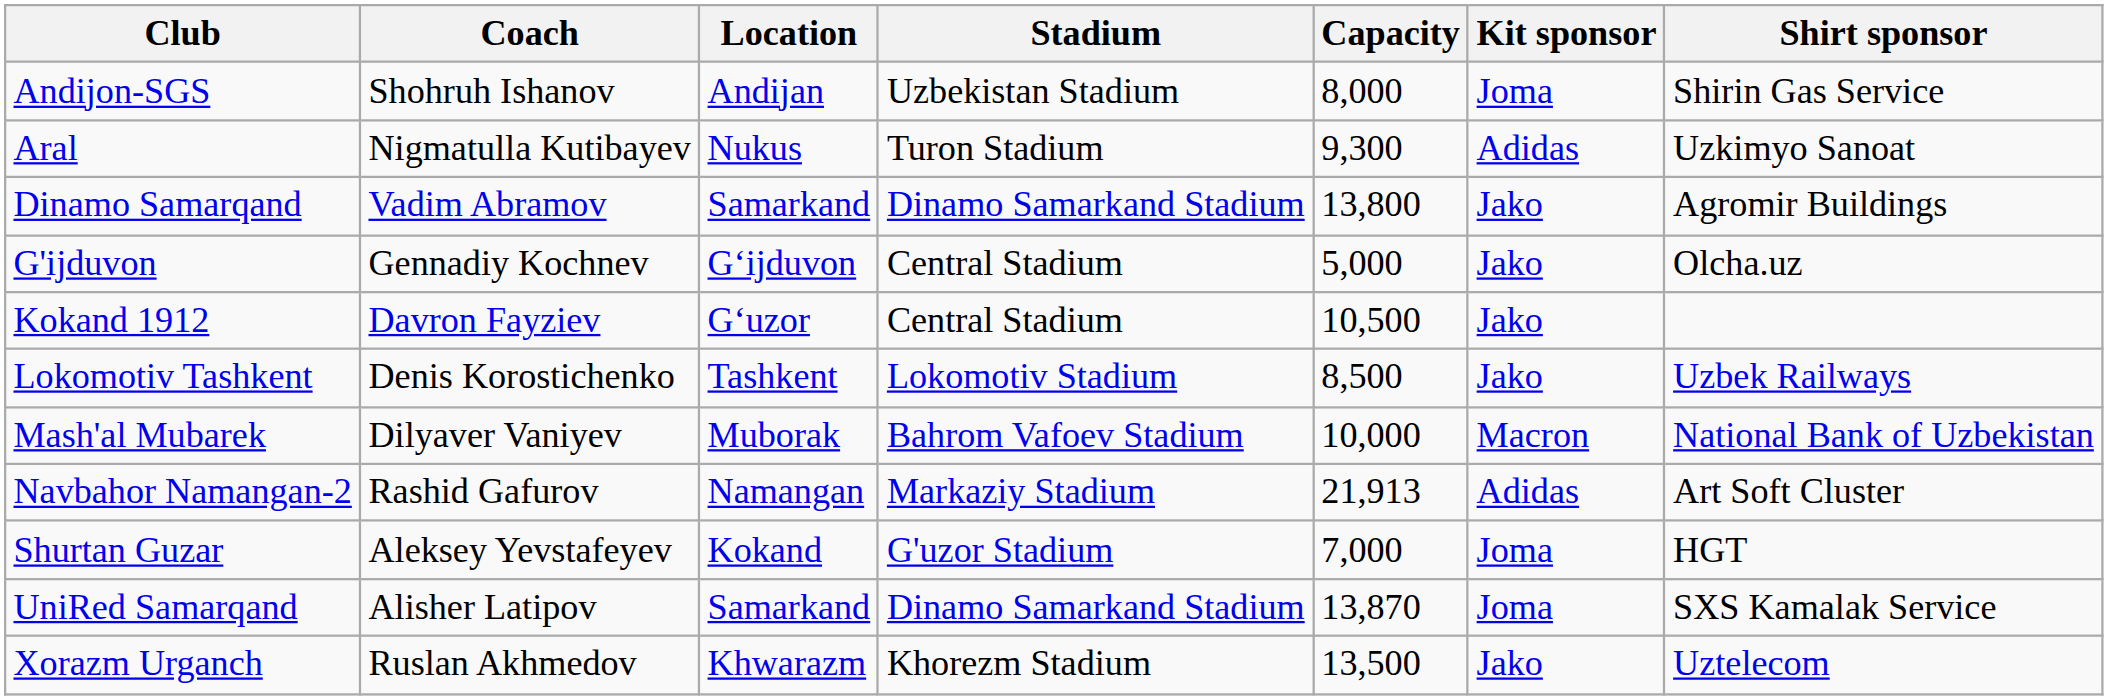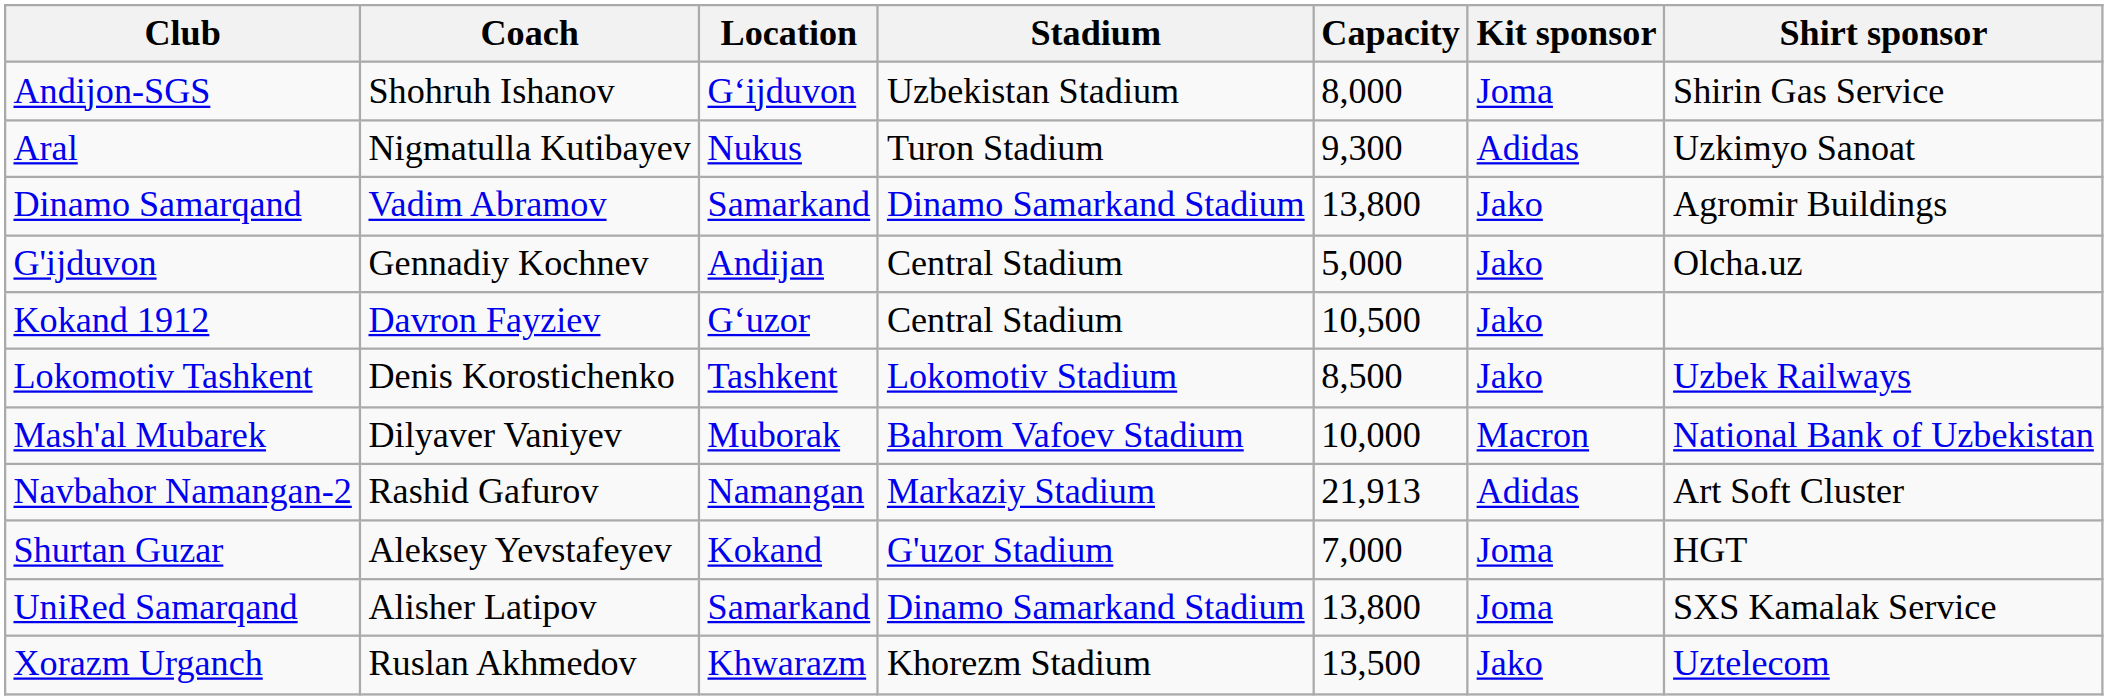 <table class="wikitable sortable" style="text-align: left;">
 <tr>
 <th>Club</th>
 <th>Coach</th>
 <th>Location</th>
 <th>Stadium</th>
 <th>Capacity</th>
 <th>Kit sponsor</th>
 <th>Shirt sponsor</th>
 </tr>
 <tr>
 <td><a href='#'>Andijon-SGS</a></td>
 <td> Shohruh Ishanov</td>
-<td><a href='#'>Andijan</a></td>
+<td><a href='#'>Gʻijduvon</a></td>
 <td>Uzbekistan Stadium</td>
 <td>8,000</td>
 <td><a href='#'>Joma</a></td>
 <td>Shirin Gas Service</td>
 </tr>
 <tr>
 <td><a href='#'>Aral</a></td>
 <td> Nigmatulla Kutibayev</td>
 <td><a href='#'>Nukus</a></td>
 <td>Turon Stadium</td>
 <td>9,300</td>
 <td><a href='#'>Adidas</a></td>
 <td>Uzkimyo Sanoat</td>
 </tr>
 <tr>
 <td><a href='#'>Dinamo Samarqand</a></td>
 <td> <a href='#'>Vadim Abramov</a></td>
 <td><a href='#'>Samarkand</a></td>
 <td><a href='#'>Dinamo Samarkand Stadium</a></td>
 <td>13,800</td>
 <td><a href='#'>Jako</a></td>
 <td>Agromir Buildings</td>
 </tr>
 <tr>
 <td><a href='#'>G'ijduvon</a></td>
 <td> Gennadiy Kochnev</td>
-<td><a href='#'>Gʻijduvon</a></td>
+<td><a href='#'>Andijan</a></td>
 <td>Central Stadium</td>
 <td>5,000</td>
 <td><a href='#'>Jako</a></td>
 <td>Olcha.uz</td>
 </tr>
 <tr>
 <td><a href='#'>Kokand 1912</a></td>
 <td> <a href='#'>Davron Fayziev</a></td>
 <td><a href='#'>Gʻuzor</a></td>
 <td>Central Stadium</td>
 <td>10,500</td>
 <td><a href='#'>Jako</a></td>
 <td></td>
 </tr>
 <tr>
 <td><a href='#'>Lokomotiv Tashkent</a></td>
 <td> Denis Korostichenko</td>
 <td><a href='#'>Tashkent</a></td>
 <td><a href='#'>Lokomotiv Stadium</a></td>
 <td>8,500</td>
 <td><a href='#'>Jako</a></td>
 <td><a href='#'>Uzbek Railways</a></td>
 </tr>
 <tr>
 <td><a href='#'>Mash'al Mubarek</a></td>
 <td> Dilyaver Vaniyev</td>
 <td><a href='#'>Muborak</a></td>
 <td><a href='#'>Bahrom Vafoev Stadium</a></td>
 <td>10,000</td>
 <td><a href='#'>Macron</a></td>
 <td><a href='#'>National Bank of Uzbekistan</a></td>
 </tr>
 <tr>
 <td><a href='#'>Navbahor Namangan-2</a></td>
 <td> Rashid Gafurov</td>
 <td><a href='#'>Namangan</a></td>
 <td><a href='#'>Markaziy Stadium</a></td>
 <td>21,913</td>
 <td><a href='#'>Adidas</a></td>
 <td>Art Soft Cluster</td>
 </tr>
 <tr>
 <td><a href='#'>Shurtan Guzar</a></td>
 <td> Aleksey Yevstafeyev</td>
 <td><a href='#'>Kokand</a></td>
 <td><a href='#'>G'uzor Stadium</a></td>
 <td>7,000</td>
 <td><a href='#'>Joma</a></td>
 <td>HGT</td>
 </tr>
 <tr>
 <td><a href='#'>UniRed Samarqand</a></td>
 <td> Alisher Latipov</td>
 <td><a href='#'>Samarkand</a></td>
 <td><a href='#'>Dinamo Samarkand Stadium</a></td>
-<td>13,870</td>
+<td>13,800</td>
 <td><a href='#'>Joma</a></td>
 <td>SXS Kamalak Service</td>
 </tr>
 <tr>
 <td><a href='#'>Xorazm Urganch</a></td>
 <td> Ruslan Akhmedov</td>
 <td><a href='#'>Khwarazm</a></td>
 <td>Khorezm Stadium</td>
 <td>13,500</td>
 <td><a href='#'>Jako</a></td>
 <td><a href='#'>Uztelecom</a></td>
 </tr>
 </table>
